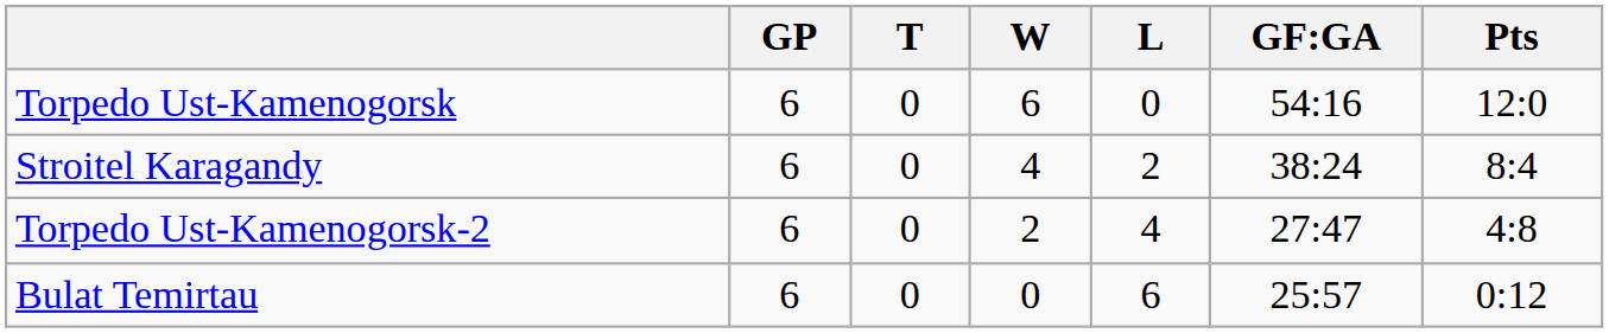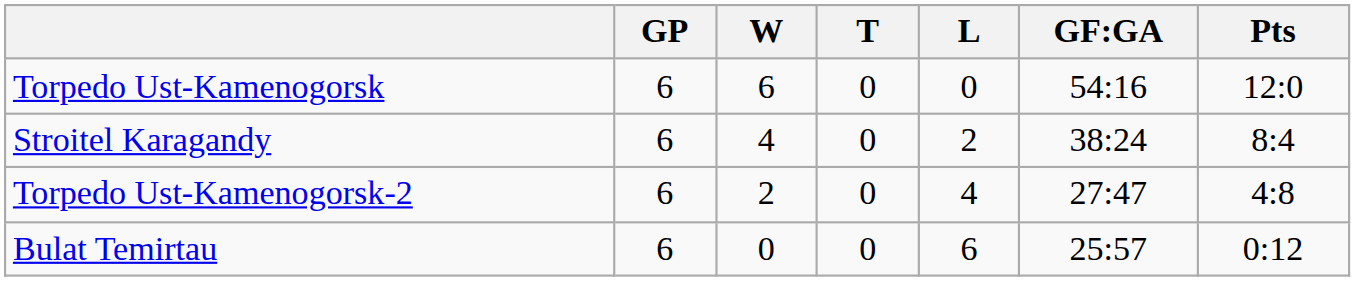 <table class="wikitable" width="50%">
 <tr>
 <th width="30%" bgcolor="#e0e0e0"></th>
 <th width="5%" bgcolor="#e0e0e0">GP</th>
+<th width="5%" bgcolor="#e0e0e0">W</th>
 <th width="5%" bgcolor="#e0e0e0">T</th>
-<th width="5%" bgcolor="#e0e0e0">W</th>
 <th width="5%" bgcolor="#e0e0e0">L</th>
 <th width="7.5%" bgcolor="#e0e0e0">GF:GA</th>
 <th width="7.5%" bgcolor="#e0e0e0">Pts</th>
 </tr>
 <tr align="center">
 <td align="left"><a href='#'>Torpedo Ust-Kamenogorsk</a></td>
 <td>6</td>
+<td>6</td>
 <td>0</td>
-<td>6</td>
 <td>0</td>
 <td>54:16</td>
 <td>12:0</td>
 </tr>
 <tr align="center">
 <td align="left"><a href='#'>Stroitel Karagandy</a></td>
 <td>6</td>
+<td>4</td>
 <td>0</td>
-<td>4</td>
 <td>2</td>
 <td>38:24</td>
 <td>8:4</td>
 </tr>
 <tr align="center">
 <td align="left"><a href='#'>Torpedo Ust-Kamenogorsk-2</a></td>
 <td>6</td>
+<td>2</td>
 <td>0</td>
-<td>2</td>
 <td>4</td>
 <td>27:47</td>
 <td>4:8</td>
 </tr>
 <tr align="center">
 <td align="left"><a href='#'>Bulat Temirtau</a></td>
 <td>6</td>
 <td>0</td>
 <td>0</td>
 <td>6</td>
 <td>25:57</td>
 <td>0:12</td>
 </tr>
 </table>
